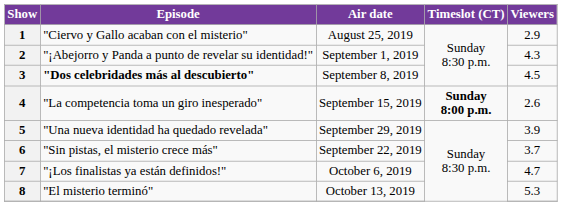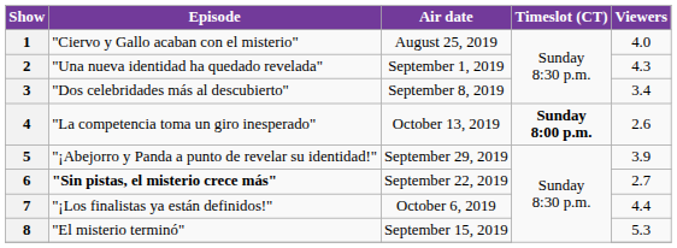 <table class="wikitable" style="text-align:center">
 <tr>
 <th style="background:#723A9A; color:white;">Show</th>
 <th style="background:#723A9A; color:white;">Episode</th>
 <th style="background:#723A9A; color:white;">Air date</th>
 <th style="background:#723A9A; color:white;">Timeslot (CT)</th>
 <th style="background:#723A9A; color:white;">Viewers<br></th>
 </tr>
 <tr>
 <th>1</th>
 <td style="text-align:left;">"Ciervo y Gallo acaban con el misterio"</td>
 <td>August 25, 2019</td>
 <td rowspan="3">Sunday <br> 8:30 p.m.</td>
-<td>2.9</td>
+<td>4.0</td>
 </tr>
 <tr>
 <th>2</th>
-<td style="text-align:left;">"¡Abejorro y Panda a punto de revelar su identidad!"</td>
+<td style="text-align:left;">"Una nueva identidad ha quedado revelada"</td>
 <td>September 1, 2019</td>
 <td>4.3</td>
 </tr>
 <tr>
 <th>3</th>
-<td style="text-align:left;"><strong>"Dos celebridades más al descubierto"</strong></td>
+<td style="text-align:left;">"Dos celebridades más al descubierto"</td>
 <td>September 8, 2019</td>
-<td>4.5</td>
+<td>3.4</td>
 </tr>
 <tr>
 <th>4</th>
 <td style="text-align:left;">"La competencia toma un giro inesperado"</td>
-<td>September 15, 2019</td>
+<td>October 13, 2019</td>
 <td><strong>Sunday <br> 8:00 p.m.</strong></td>
 <td>2.6</td>
 </tr>
 <tr>
 <th>5</th>
-<td style="text-align:left;">"Una nueva identidad ha quedado revelada"</td>
+<td style="text-align:left;">"¡Abejorro y Panda a punto de revelar su identidad!"</td>
 <td>September 29, 2019</td>
 <td rowspan="6">Sunday <br> 8:30 p.m.</td>
 <td>3.9</td>
 </tr>
 <tr>
 <th>6</th>
-<td style="text-align:left;">"Sin pistas, el misterio crece más"</td>
+<td style="text-align:left;"><strong>"Sin pistas, el misterio crece más"</strong></td>
 <td>September 22, 2019</td>
-<td>3.7</td>
+<td>2.7</td>
 </tr>
 <tr>
 <th>7</th>
 <td style="text-align:left;">"¡Los finalistas ya están definidos!"</td>
 <td>October 6, 2019</td>
-<td>4.7</td>
+<td>4.4</td>
 </tr>
 <tr>
 <th>8</th>
 <td style="text-align:left;">"El misterio terminó"</td>
-<td>October 13, 2019</td>
+<td>September 15, 2019</td>
 <td>5.3</td>
 </tr>
 <tr>
 </tr>
 </table>
